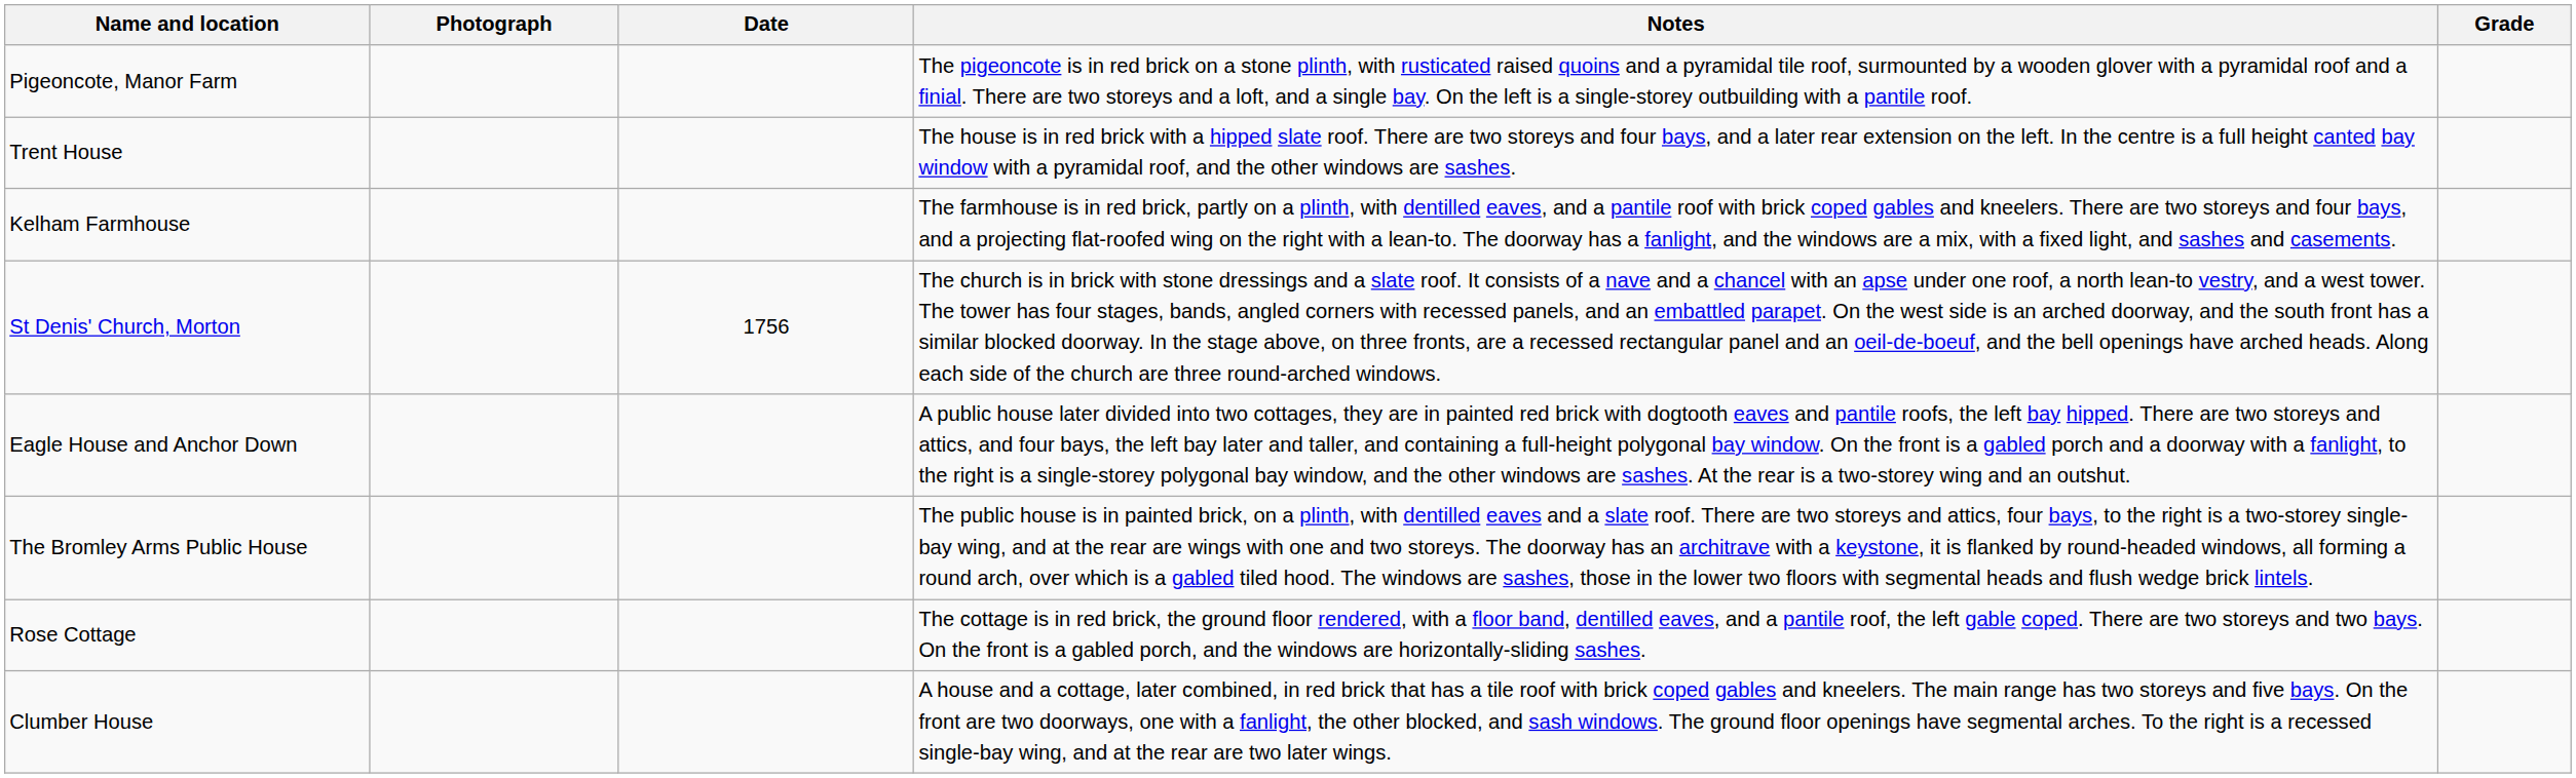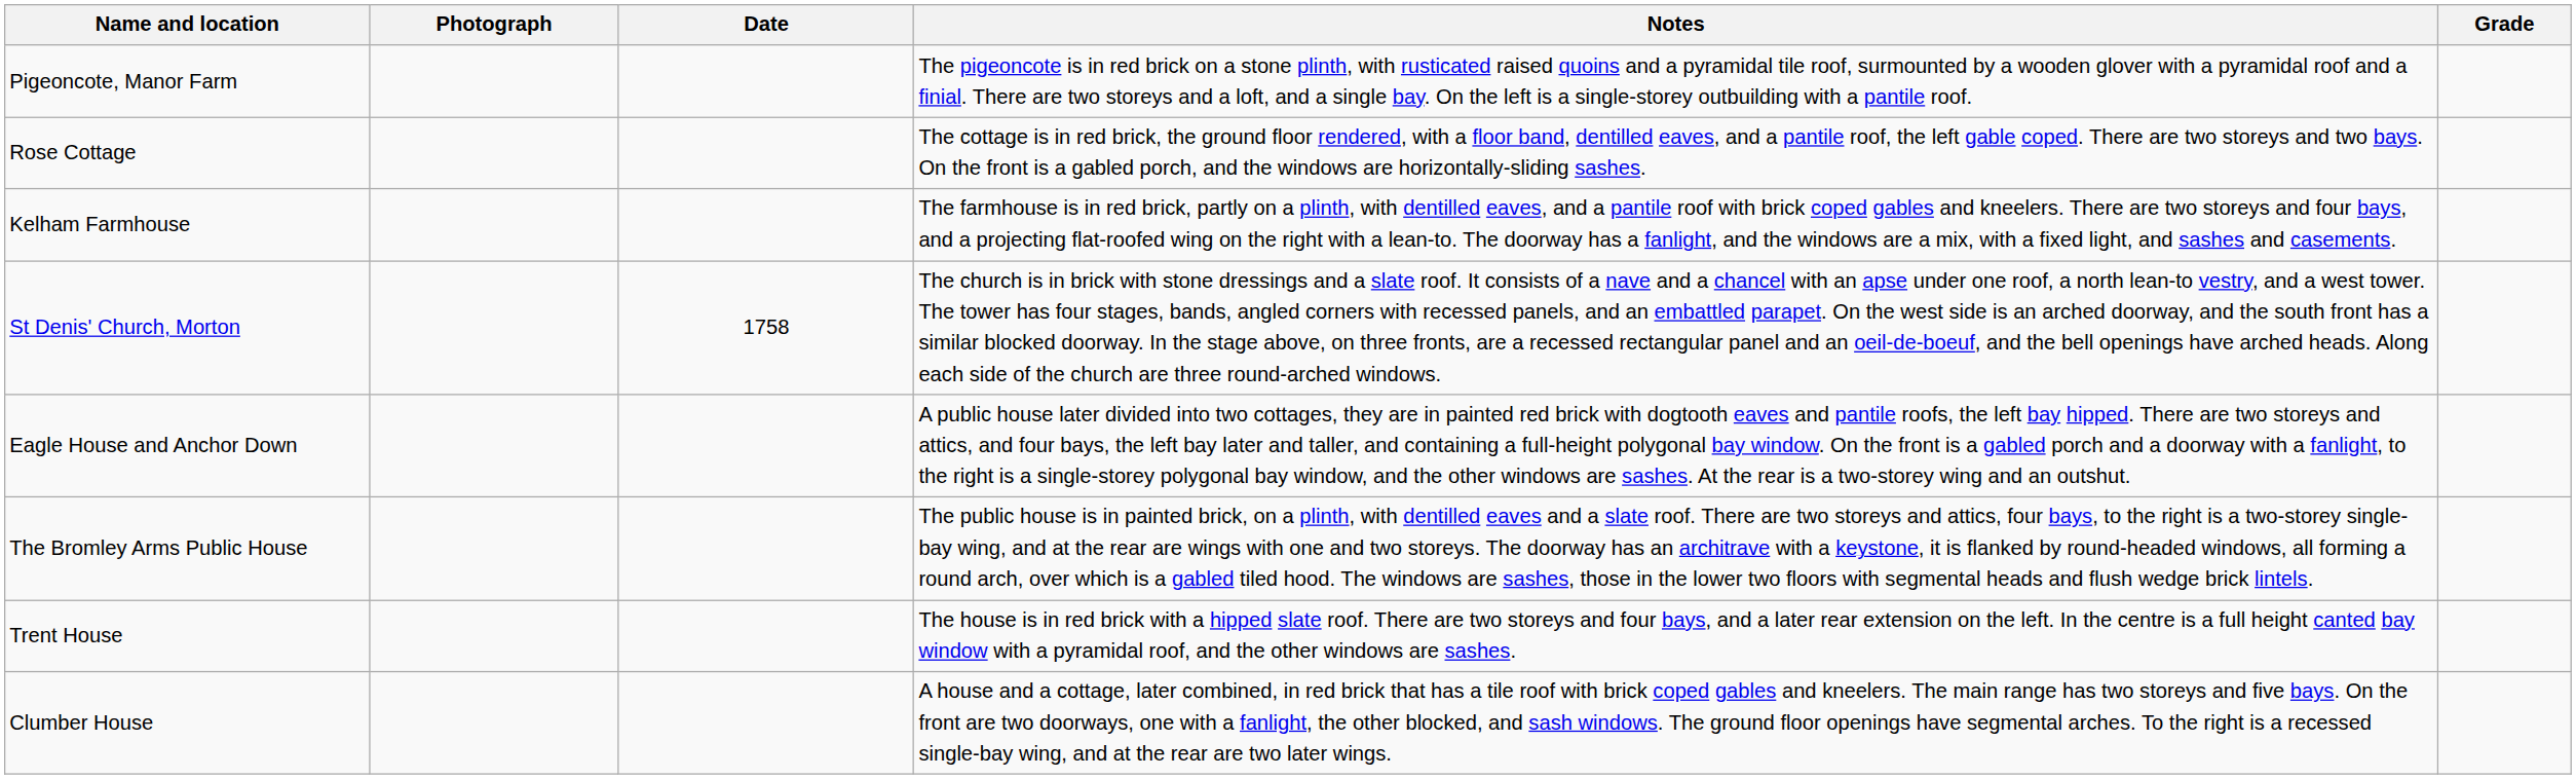 <table class="wikitable sortable plainrowheaders" style="width:100%; border:0px; text-align:left; line-height:150%">
 <tr>
 <th scope="col"  style="width:150px">Name and location</th>
 <th scope="col"  style="width:100px" class="unsortable">Photograph</th>
 <th scope="col"  style="width:120px">Date</th>
 <th scope="col"  style="width:650px" class="unsortable">Notes</th>
 <th scope="col"  style="width:50px">Grade</th>
 </tr>
 <tr>
 <td>Pigeoncote, Manor Farm<br><small></small></td>
 <td></td>
 <td align="center"></td>
 <td>The <a href='#'>pigeoncote</a> is in red brick on a stone <a href='#'>plinth</a>, with <a href='#'>rusticated</a> raised <a href='#'>quoins</a> and a pyramidal tile roof, surmounted by a wooden glover with a pyramidal roof and a <a href='#'>finial</a>.  There are two storeys and a loft, and a single <a href='#'>bay</a>.  On the left is a single-storey outbuilding with a <a href='#'>pantile</a> roof.</td>
 <td align="center" ></td>
 </tr>
 <tr>
-<td>Trent House<br><small></small></td>
+<td>Rose Cottage<br><small></small></td>
 <td></td>
 <td align="center"></td>
-<td>The house is in red brick with a <a href='#'>hipped</a> <a href='#'>slate</a> roof.  There are two storeys and four <a href='#'>bays</a>, and a later rear extension on the left.  In the centre is a full height <a href='#'>canted</a> <a href='#'>bay window</a> with a pyramidal roof, and the other windows are <a href='#'>sashes</a>.</td>
+<td>The cottage is in red brick, the ground floor <a href='#'>rendered</a>, with a <a href='#'>floor band</a>, <a href='#'>dentilled</a> <a href='#'>eaves</a>, and a <a href='#'>pantile</a> roof, the left <a href='#'>gable</a> <a href='#'>coped</a>.  There are two storeys and two <a href='#'>bays</a>.  On the front is a gabled porch, and the windows are horizontally-sliding <a href='#'>sashes</a>.</td>
 <td align="center" ></td>
 </tr>
 <tr>
 <td>Kelham Farmhouse<br><small></small></td>
 <td></td>
 <td align="center"></td>
 <td>The farmhouse is in red brick, partly on a <a href='#'>plinth</a>, with <a href='#'>dentilled</a> <a href='#'>eaves</a>, and a <a href='#'>pantile</a> roof with brick <a href='#'>coped</a> <a href='#'>gables</a> and kneelers.  There are two storeys and four <a href='#'>bays</a>, and a projecting flat-roofed wing on the right with a lean-to.  The doorway has a <a href='#'>fanlight</a>, and the windows are a mix, with a fixed light, and <a href='#'>sashes</a> and <a href='#'>casements</a>.</td>
 <td align="center" ></td>
 </tr>
 <tr>
 <td><a href='#'>St Denis' Church, Morton</a><br><small></small></td>
 <td></td>
-<td align="center">1756</td>
+<td align="center">1758</td>
 <td>The church is in brick with stone dressings and a <a href='#'>slate</a> roof.  It consists of a <a href='#'>nave</a> and a <a href='#'>chancel</a> with an <a href='#'>apse</a> under one roof, a north lean-to <a href='#'>vestry</a>, and a west tower.  The tower has four stages, bands, angled corners with recessed panels, and an <a href='#'>embattled</a> <a href='#'>parapet</a>.  On the west side is an arched doorway, and the south front has a similar blocked doorway.  In the stage above, on three fronts, are a recessed rectangular panel and an <a href='#'>oeil-de-boeuf</a>, and the bell openings have arched heads.  Along each side of the church are three round-arched windows.</td>
 <td align="center" ></td>
 </tr>
 <tr>
 <td>Eagle House and Anchor Down<br><small></small></td>
 <td></td>
 <td align="center"></td>
 <td>A public house later divided into two cottages, they are in painted red brick with dogtooth <a href='#'>eaves</a> and <a href='#'>pantile</a> roofs, the left <a href='#'>bay</a> <a href='#'>hipped</a>.  There are two storeys and attics, and four bays, the left bay later and taller, and containing a full-height polygonal <a href='#'>bay window</a>.  On the front is a <a href='#'>gabled</a> porch and a doorway with a <a href='#'>fanlight</a>, to the right is a single-storey polygonal bay window, and the other windows are <a href='#'>sashes</a>.  At the rear is a two-storey wing and an outshut.</td>
 <td align="center" ></td>
 </tr>
 <tr>
 <td>The Bromley Arms Public House<br><small></small></td>
 <td></td>
 <td align="center"></td>
 <td>The public house is in painted brick, on a <a href='#'>plinth</a>, with <a href='#'>dentilled</a> <a href='#'>eaves</a> and a <a href='#'>slate</a> roof.  There are two storeys and attics, four <a href='#'>bays</a>, to the right is a two-storey single-bay wing, and at the rear are wings with one and two storeys.  The doorway has an <a href='#'>architrave</a> with a <a href='#'>keystone</a>, it is flanked by round-headed windows, all forming a round arch, over which is a <a href='#'>gabled</a> tiled hood.  The windows are <a href='#'>sashes</a>, those in the lower two floors with segmental heads and flush wedge brick <a href='#'>lintels</a>.</td>
 <td align="center" ></td>
 </tr>
 <tr>
-<td>Rose Cottage<br><small></small></td>
+<td>Trent House<br><small></small></td>
 <td></td>
 <td align="center"></td>
-<td>The cottage is in red brick, the ground floor <a href='#'>rendered</a>, with a <a href='#'>floor band</a>, <a href='#'>dentilled</a> <a href='#'>eaves</a>, and a <a href='#'>pantile</a> roof, the left <a href='#'>gable</a> <a href='#'>coped</a>.  There are two storeys and two <a href='#'>bays</a>.  On the front is a gabled porch, and the windows are horizontally-sliding <a href='#'>sashes</a>.</td>
+<td>The house is in red brick with a <a href='#'>hipped</a> <a href='#'>slate</a> roof.  There are two storeys and four <a href='#'>bays</a>, and a later rear extension on the left.  In the centre is a full height <a href='#'>canted</a> <a href='#'>bay window</a> with a pyramidal roof, and the other windows are <a href='#'>sashes</a>.</td>
 <td align="center" ></td>
 </tr>
 <tr>
 <td>Clumber House<br><small></small></td>
 <td></td>
 <td align="center"></td>
 <td>A house and a cottage, later combined, in red brick that has a tile roof with brick <a href='#'>coped</a> <a href='#'>gables</a> and kneelers.  The main range has two storeys and five <a href='#'>bays</a>.  On the front are two doorways, one with a <a href='#'>fanlight</a>, the other blocked, and <a href='#'>sash windows</a>.  The ground floor openings have segmental arches.  To the right is a recessed single-bay wing, and at the rear are two later wings.</td>
 <td align="center" ></td>
 </tr>
 <tr>
 </tr>
 </table>
